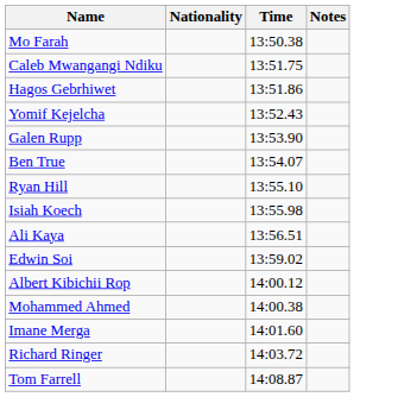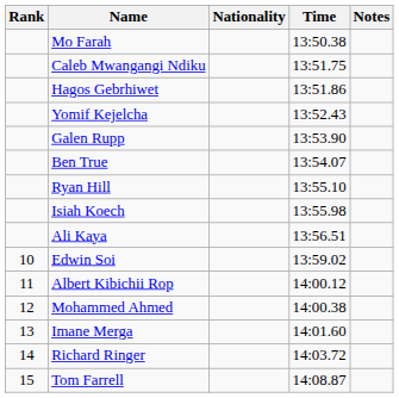 <table class="wikitable sortable" style="text-align:center">
 <tr>
+<th>Rank</th>
 <th>Name</th>
 <th>Nationality</th>
 <th>Time</th>
 <th>Notes</th>
 </tr>
 <tr>
+<td></td>
 <td align=left><a href='#'>Mo Farah</a></td>
 <td align=left></td>
 <td>13:50.38</td>
 <td></td>
 </tr>
 <tr>
+<td></td>
 <td align=left><a href='#'>Caleb Mwangangi Ndiku</a></td>
 <td align=left></td>
 <td>13:51.75</td>
 <td></td>
 </tr>
 <tr>
+<td></td>
 <td align=left><a href='#'>Hagos Gebrhiwet</a></td>
 <td align=left></td>
 <td>13:51.86</td>
 <td></td>
 </tr>
 <tr>
+<td></td>
 <td align=left><a href='#'>Yomif Kejelcha</a></td>
 <td align=left></td>
 <td>13:52.43</td>
 <td></td>
 </tr>
 <tr>
+<td></td>
 <td align=left><a href='#'>Galen Rupp</a></td>
 <td align=left></td>
 <td>13:53.90</td>
 <td></td>
 </tr>
 <tr>
+<td></td>
 <td align=left><a href='#'>Ben True</a></td>
 <td align=left></td>
 <td>13:54.07</td>
 <td></td>
 </tr>
 <tr>
+<td></td>
 <td align=left><a href='#'>Ryan Hill</a></td>
 <td align=left></td>
 <td>13:55.10</td>
 <td></td>
 </tr>
 <tr>
+<td></td>
 <td align=left><a href='#'>Isiah Koech</a></td>
 <td align=left></td>
 <td>13:55.98</td>
 <td></td>
 </tr>
 <tr>
+<td></td>
 <td align=left><a href='#'>Ali Kaya</a></td>
 <td align=left></td>
 <td>13:56.51</td>
 <td></td>
 </tr>
 <tr>
+<td>10</td>
 <td align=left><a href='#'>Edwin Soi</a></td>
 <td align=left></td>
 <td>13:59.02</td>
 <td></td>
 </tr>
 <tr>
+<td>11</td>
 <td align=left><a href='#'>Albert Kibichii Rop</a></td>
 <td align=left></td>
 <td>14:00.12</td>
 <td></td>
 </tr>
 <tr>
+<td>12</td>
 <td align=left><a href='#'>Mohammed Ahmed</a></td>
 <td align=left></td>
 <td>14:00.38</td>
 <td></td>
 </tr>
 <tr>
+<td>13</td>
 <td align=left><a href='#'>Imane Merga</a></td>
 <td align=left></td>
 <td>14:01.60</td>
 <td></td>
 </tr>
 <tr>
+<td>14</td>
 <td align=left><a href='#'>Richard Ringer</a></td>
 <td align=left></td>
 <td>14:03.72</td>
 <td></td>
 </tr>
 <tr>
+<td>15</td>
 <td align=left><a href='#'>Tom Farrell</a></td>
 <td align=left></td>
 <td>14:08.87</td>
 <td></td>
 </tr>
 </table>
